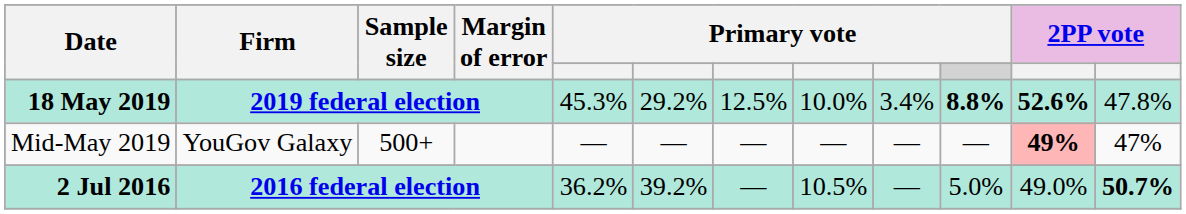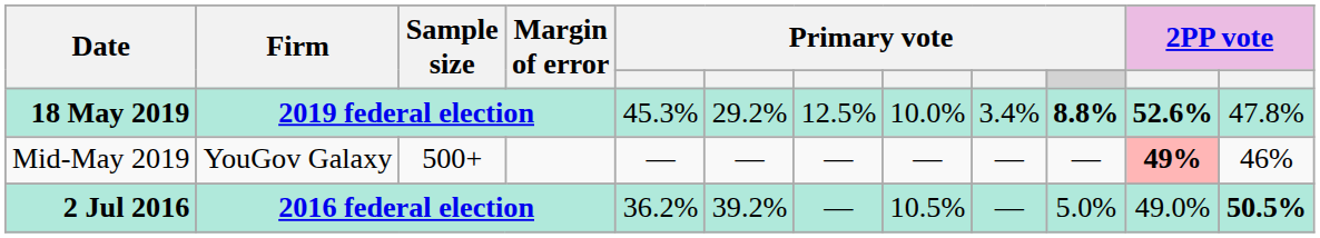 <table class="nowrap wikitable tpl-blanktable" style=text-align:center;font-size:90%>
 <tr>
 <th rowspan=2>Date</th>
 <th rowspan=2>Firm</th>
 <th rowspan=2>Sample<br>size</th>
 <th rowspan=2>Margin<br>of error</th>
 <th colspan=6>Primary vote</th>
 <th colspan=2 class=unsortable style=background:#ebbce3><a href='#'>2PP vote</a></th>
 </tr>
 <tr>
 <th style=background:></th>
 <th style=background:></th>
 <th style=background:></th>
 <th style=background:></th>
 <th style=background:></th>
 <th style=background:lightgray></th>
 <th style=background:></th>
 <th style=background:></th>
 </tr>
 <tr style="background:#b0e9db">
 <td style="text-align:right"><strong>18 May 2019</strong></td>
 <td colspan="3" style="text-align:center"><strong><a href='#'>2019 federal election</a></strong></td>
 <td>45.3%</td>
 <td>29.2%</td>
 <td>12.5%</td>
 <td>10.0%</td>
 <td>3.4%</td>
 <td><strong>8.8%</strong></td>
 <td><strong>52.6%</strong></td>
 <td>47.8%</td>
 </tr>
 <tr>
 <td style="text-align:right">Mid-May 2019</td>
 <td style="text-align:left">YouGov Galaxy</td>
 <td>500+</td>
 <td></td>
 <td>—</td>
 <td>—</td>
 <td>—</td>
 <td>—</td>
 <td>—</td>
 <td>—</td>
 <th style=background:#FFB6B6>49%</th>
-<td>47%</td>
+<td>46%</td>
 </tr>
 <tr style="background:#b0e9db">
 <td style="text-align:right"><strong>2 Jul 2016</strong></td>
 <td colspan="3" style="text-align:center"><strong><a href='#'>2016 federal election</a></strong></td>
 <td>36.2%</td>
 <td>39.2%</td>
 <td>—</td>
 <td>10.5%</td>
 <td>—</td>
 <td>5.0%</td>
 <td>49.0%</td>
-<td><strong>50.7%</strong></td>
+<td><strong>50.5%</strong></td>
 </tr>
 </table>
